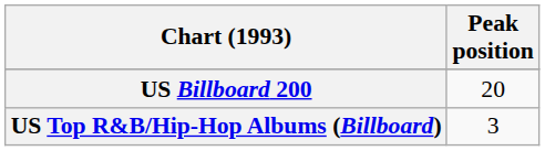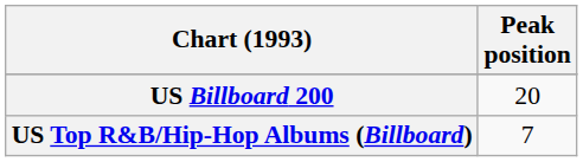 <table class="wikitable sortable plainrowheaders" style="text-align:center">
 <tr>
 <th scope="col">Chart (1993)</th>
 <th scope="col">Peak<br> position</th>
 </tr>
 <tr>
 </tr>
 <tr>
 <th scope="row">US <a href='#'><em>Billboard</em> 200</a></th>
 <td>20</td>
 </tr>
 <tr>
 <th scope="row">US <a href='#'>Top R&B/Hip-Hop Albums</a> (<em><a href='#'>Billboard</a></em>)</th>
-<td>3</td>
+<td>7</td>
 </tr>
 </table>
